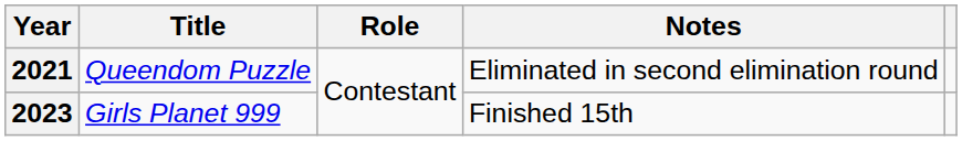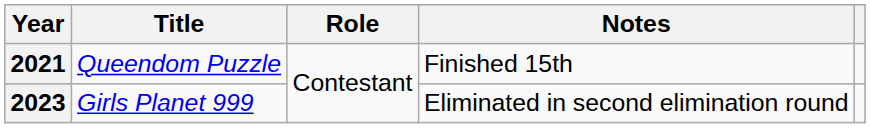 <table class="wikitable plainrowheaders">
 <tr>
 <th scope="col">Year</th>
 <th scope="col">Title</th>
 <th scope="col">Role</th>
 <th scope="col">Notes</th>
 <th scope="col" class="unsortable"></th>
 </tr>
 <tr>
 <th scope="row">2021</th>
 <td><em><a href='#'>Queendom Puzzle</a></em></td>
 <td rowspan="2">Contestant</td>
-<td>Eliminated in second elimination round</td>
+<td>Finished 15th</td>
 <td align="center"></td>
 </tr>
 <tr>
 <th scope="row">2023</th>
 <td><em><a href='#'>Girls Planet 999</a></em></td>
-<td>Finished 15th</td>
+<td>Eliminated in second elimination round</td>
 <td align="center"></td>
 </tr>
 </table>
